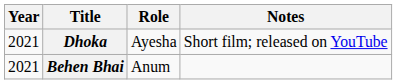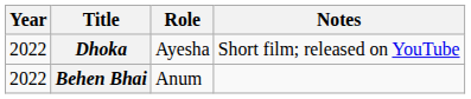 <table class="wikitable plainrowheaders">
 <tr>
 <th scope="col">Year</th>
 <th scope="col">Title</th>
 <th scope="col">Role</th>
 <th scope="col">Notes</th>
 </tr>
 <tr>
-<td>2021</td>
+<td>2022</td>
 <th scope="row"><em>Dhoka</em></th>
 <td>Ayesha</td>
 <td>Short film; released on <a href='#'>YouTube</a></td>
 </tr>
 <tr>
-<td>2021</td>
+<td>2022</td>
 <th scope="row"><em>Behen Bhai</em></th>
 <td>Anum</td>
 <td></td>
 </tr>
 </table>
